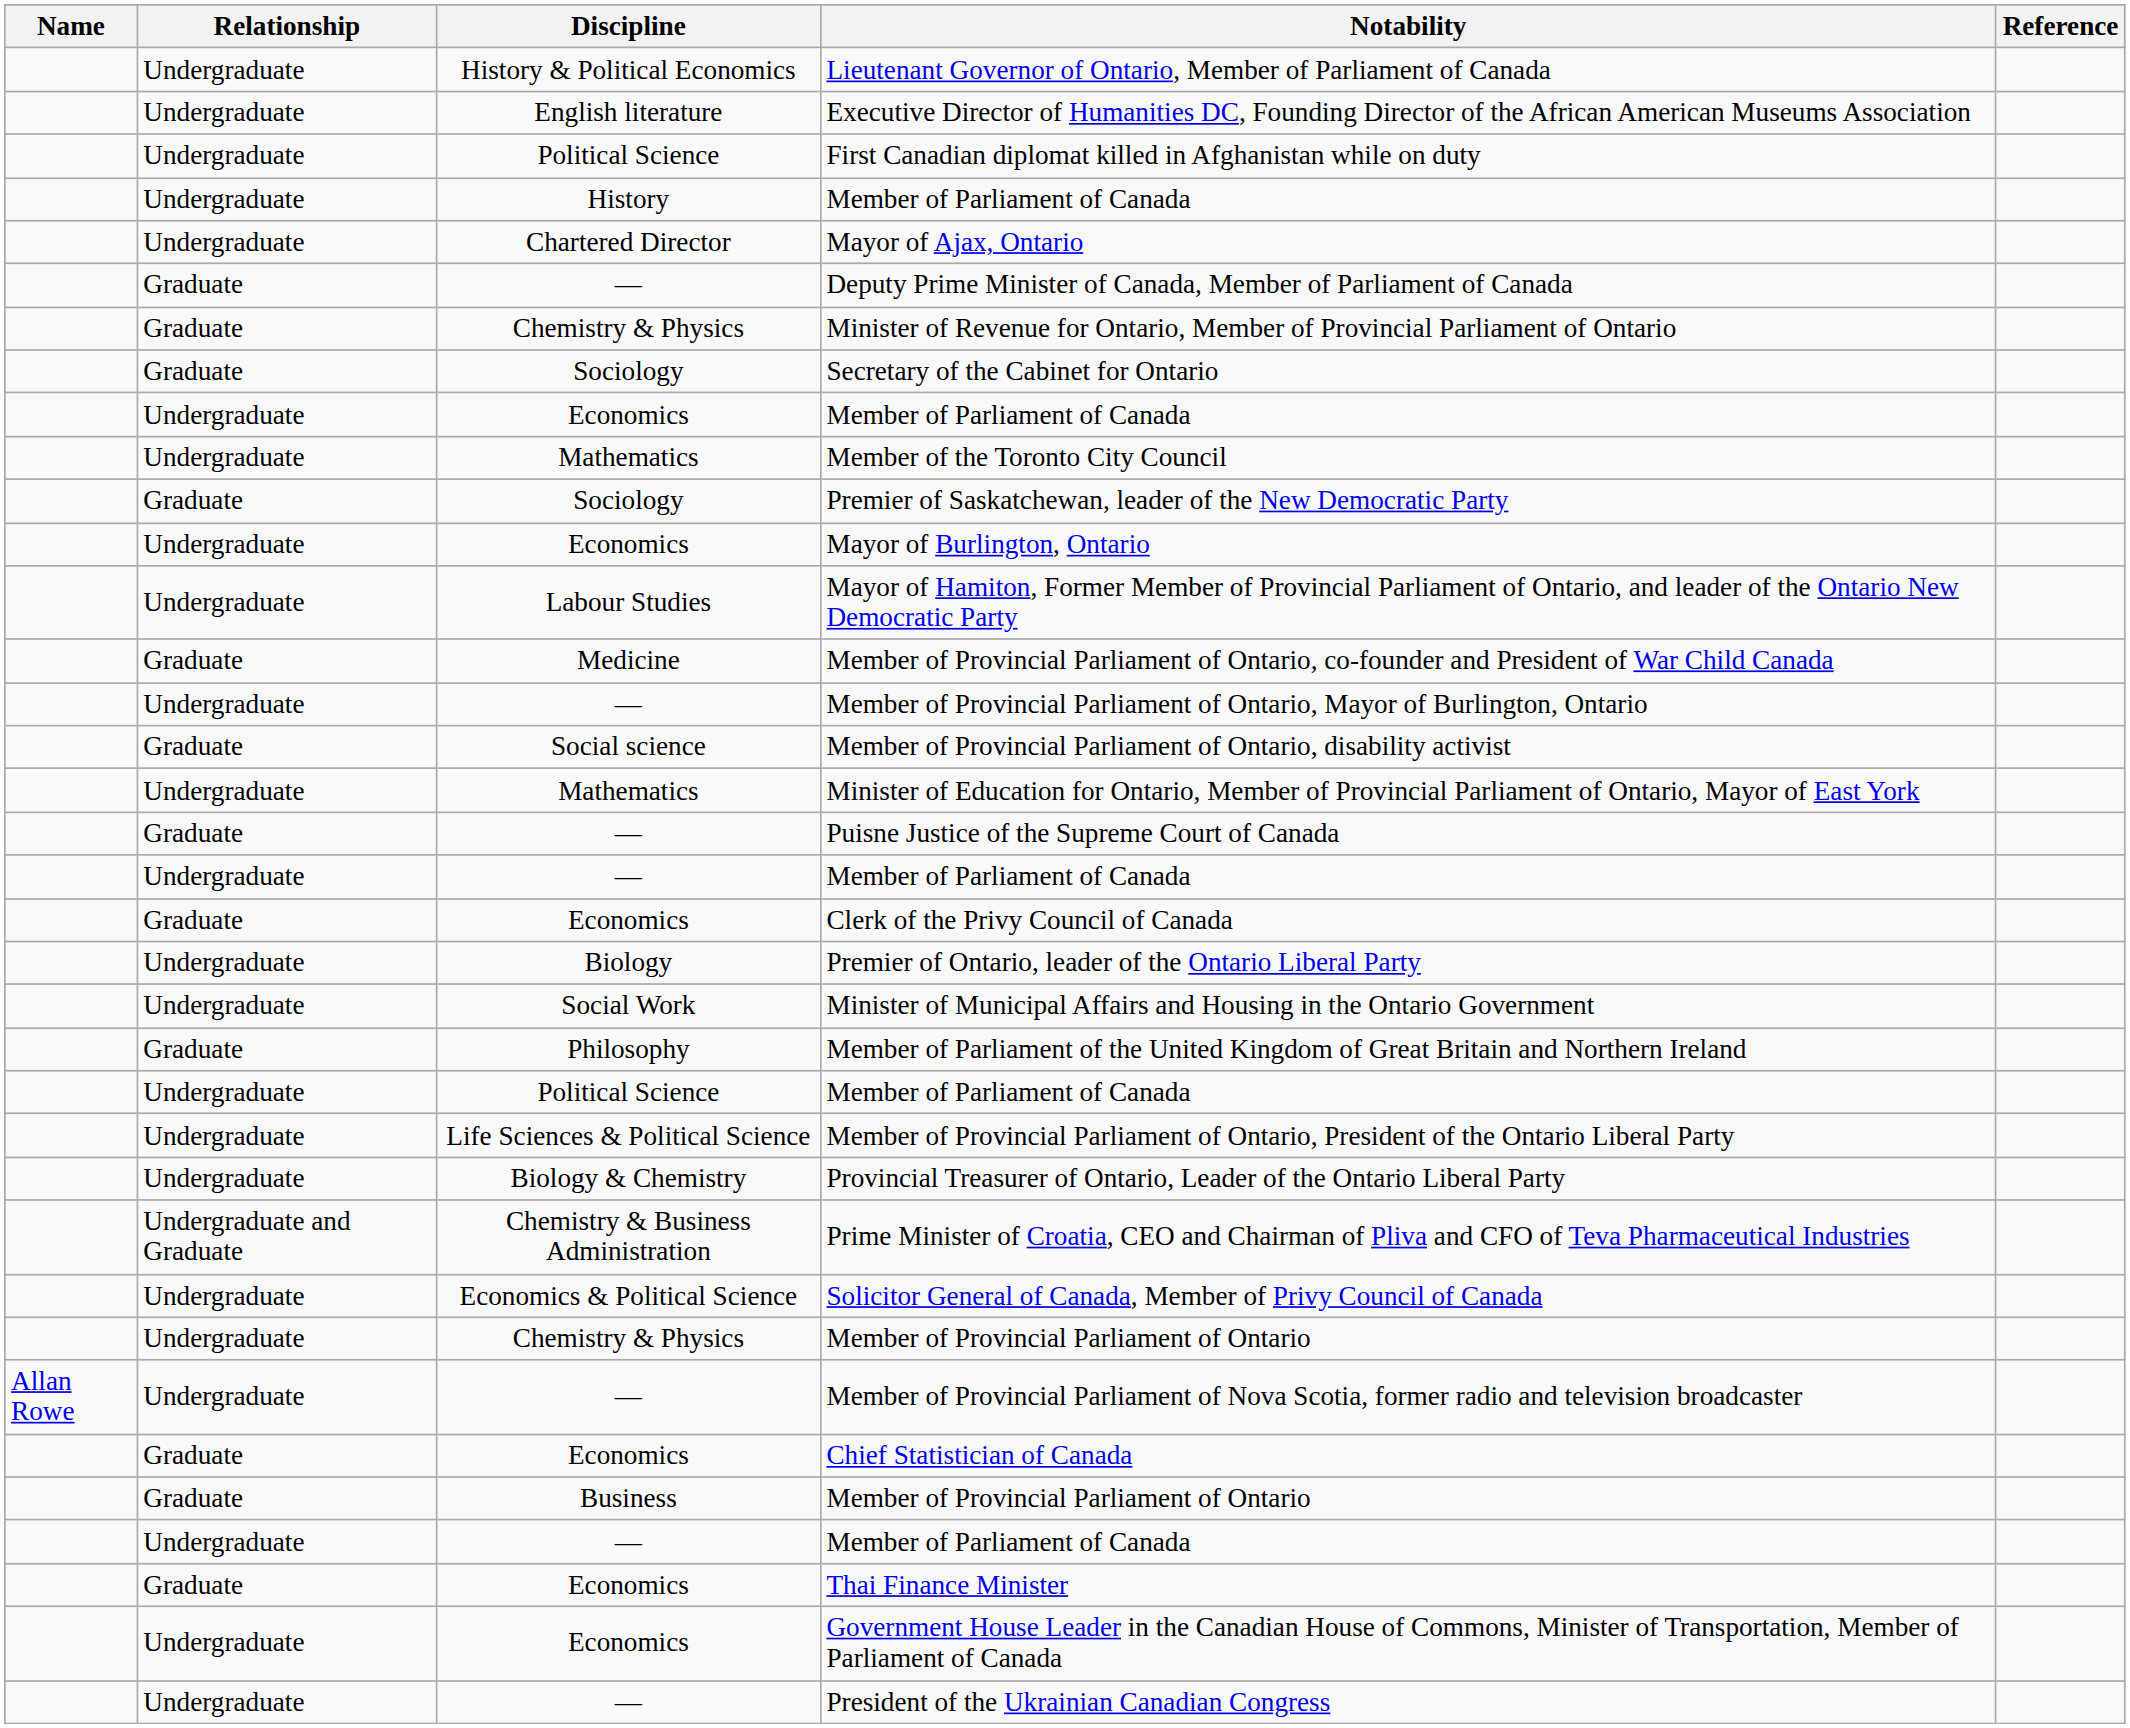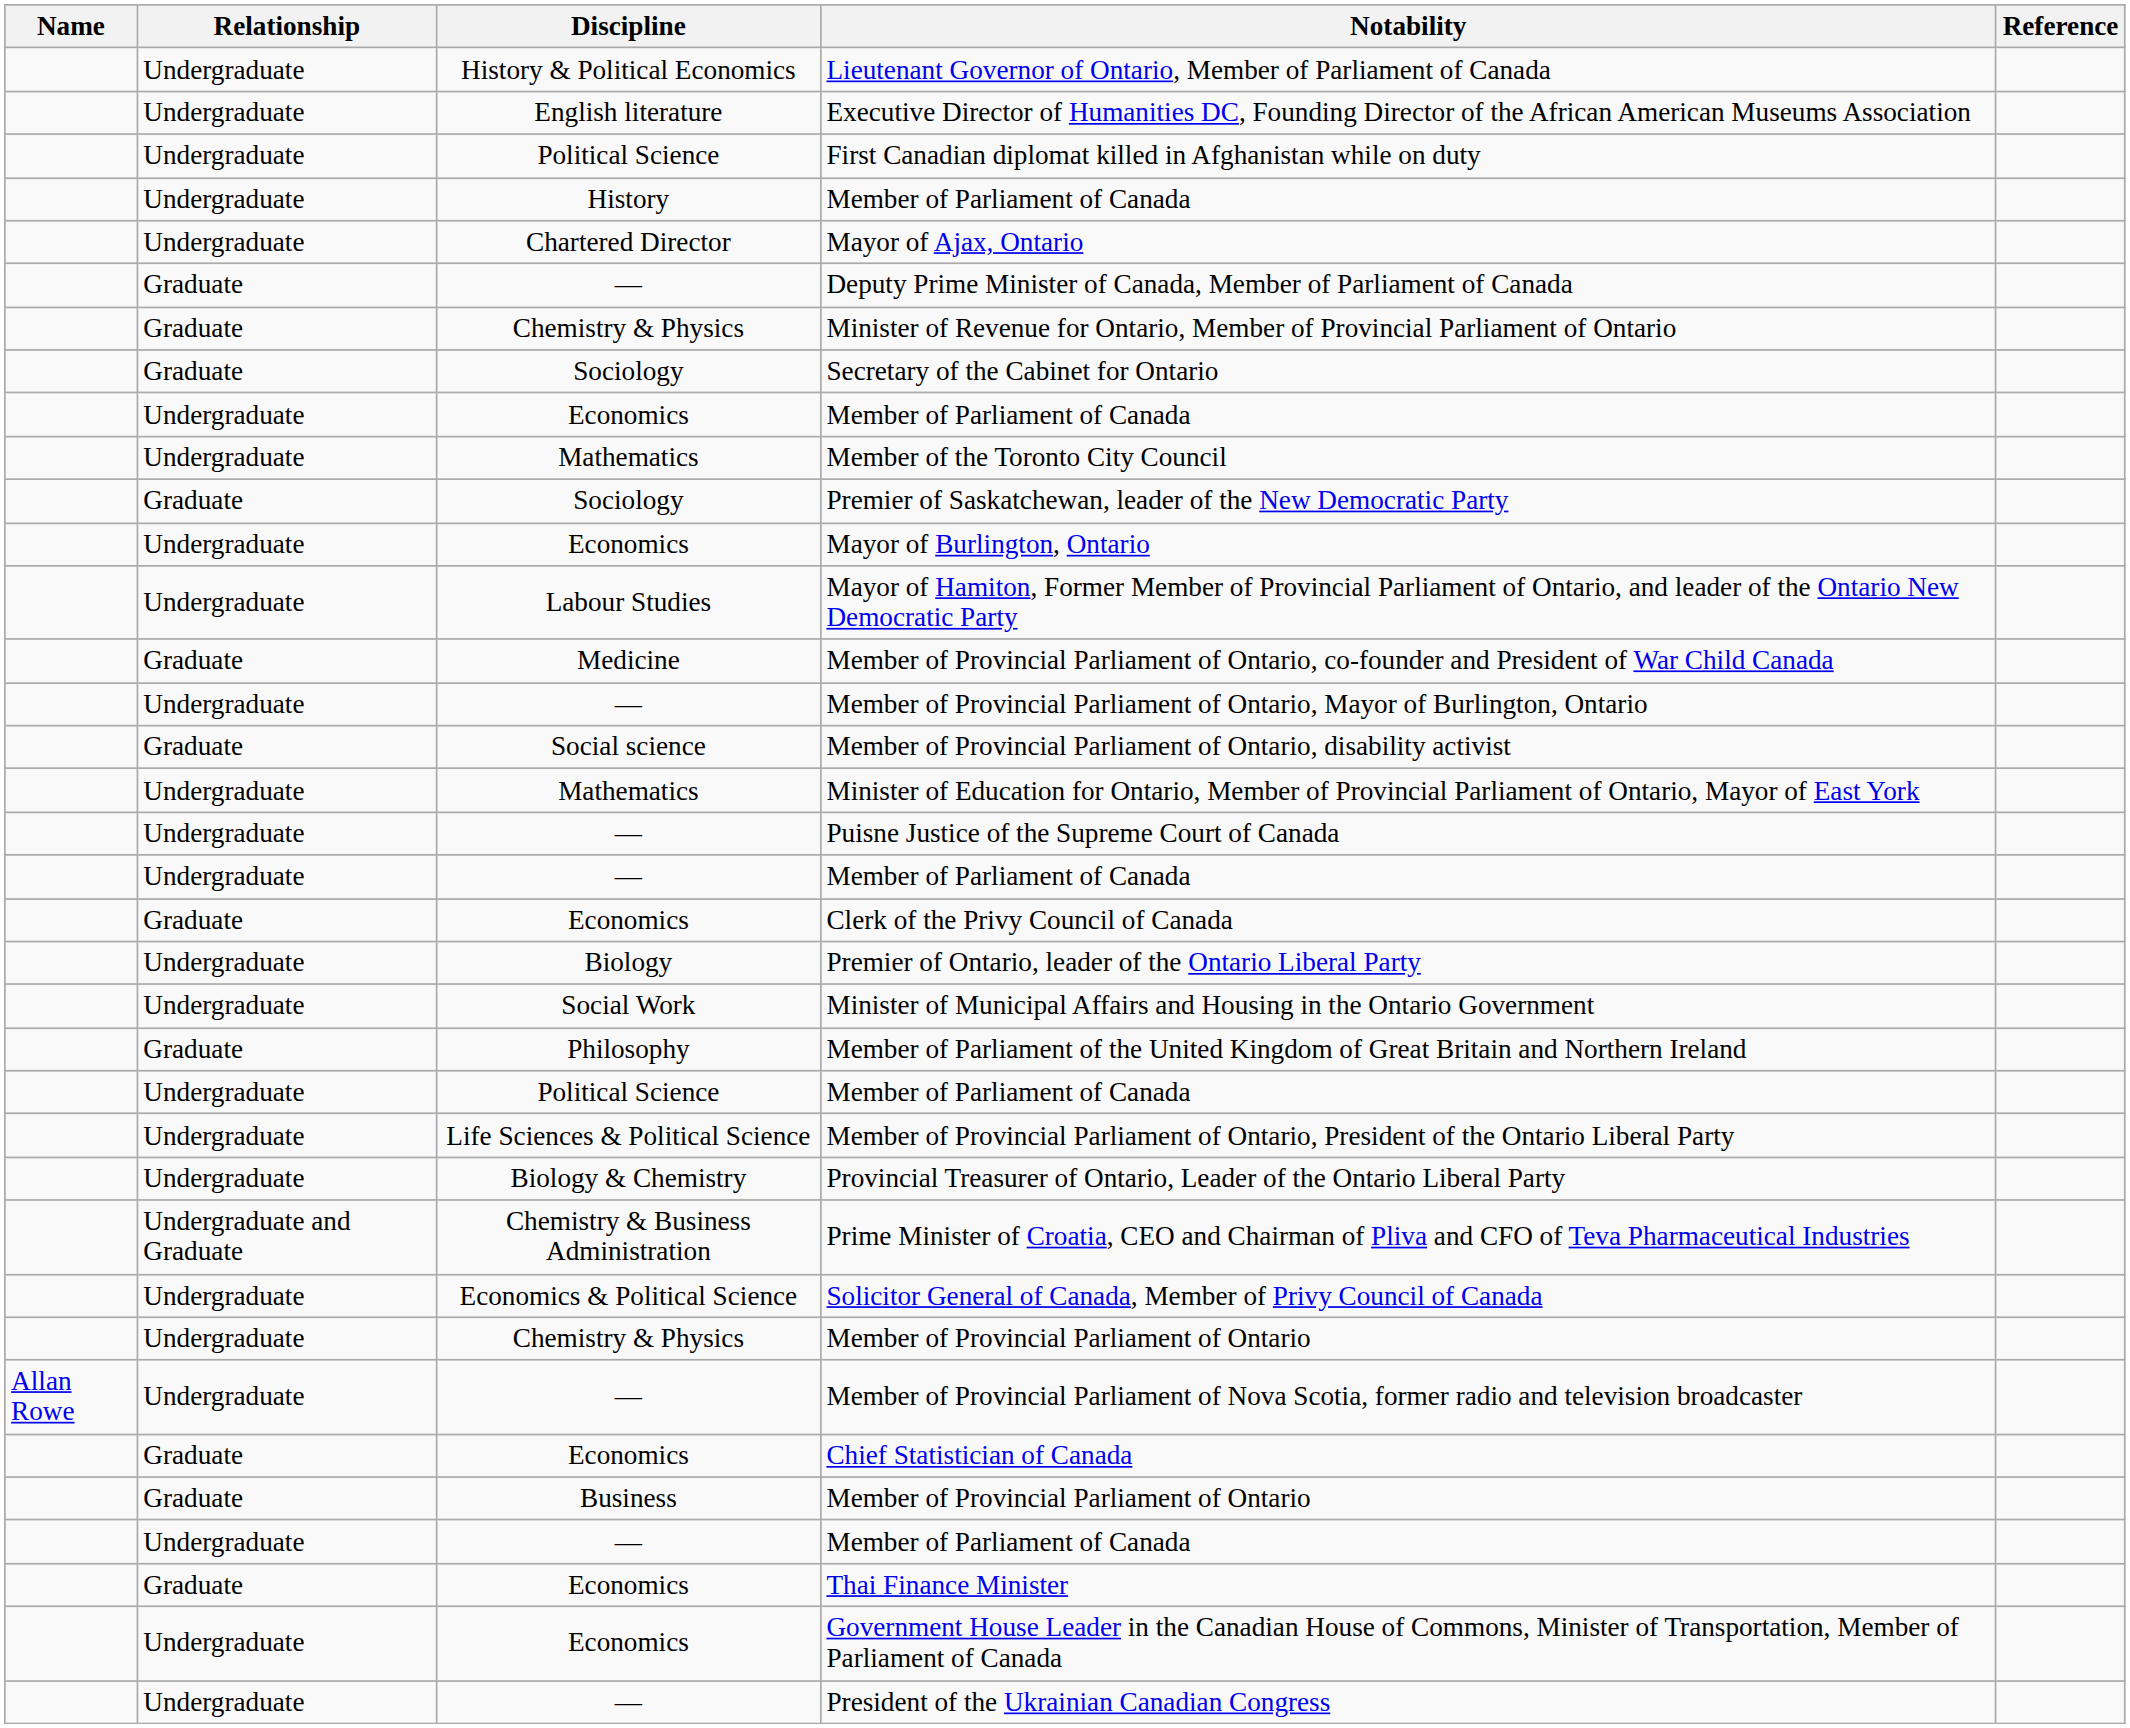 <table class="wikitable sortable" border="1">
 <tr>
 <th>Name</th>
 <th>Relationship</th>
 <th>Discipline</th>
 <th class="unsortable">Notability</th>
 <th class="unsortable">Reference</th>
 </tr>
 <tr>
 <td></td>
 <td>Undergraduate</td>
 <td align="center">History & Political Economics</td>
 <td><a href='#'>Lieutenant Governor of Ontario</a>, Member of Parliament of Canada</td>
 <td align="center"></td>
 </tr>
 <tr>
 <td></td>
 <td>Undergraduate</td>
 <td align="center">English literature</td>
 <td>Executive Director of <a href='#'>Humanities DC</a>, Founding Director of the African American Museums Association</td>
 <td align="center"></td>
 </tr>
 <tr>
 <td></td>
 <td>Undergraduate</td>
 <td align="center">Political Science</td>
 <td>First Canadian diplomat killed in Afghanistan while on duty</td>
 <td align="center"></td>
 </tr>
 <tr>
 <td></td>
 <td>Undergraduate</td>
 <td align="center">History</td>
 <td>Member of Parliament of Canada</td>
 <td align="center"></td>
 </tr>
 <tr>
 <td></td>
 <td>Undergraduate</td>
 <td align="center">Chartered Director</td>
 <td>Mayor of <a href='#'>Ajax, Ontario</a></td>
 <td align="center"></td>
 </tr>
 <tr>
 <td></td>
 <td>Graduate</td>
 <td align="center">—</td>
 <td>Deputy Prime Minister of Canada, Member of Parliament of Canada</td>
 <td align="center"></td>
 </tr>
 <tr>
 <td></td>
 <td>Graduate</td>
 <td align="center">Chemistry & Physics</td>
 <td>Minister of Revenue for Ontario, Member of Provincial Parliament of Ontario</td>
 <td align="center"></td>
 </tr>
 <tr>
 <td></td>
 <td>Graduate</td>
 <td align="center">Sociology</td>
 <td>Secretary of the Cabinet for Ontario</td>
 <td align="center"></td>
 </tr>
 <tr>
 <td></td>
 <td>Undergraduate</td>
 <td align="center">Economics</td>
 <td>Member of Parliament of Canada</td>
 <td align="center"></td>
 </tr>
 <tr>
 <td></td>
 <td>Undergraduate</td>
 <td align="center">Mathematics</td>
 <td>Member of the Toronto City Council</td>
 <td align="center"></td>
 </tr>
 <tr>
 <td></td>
 <td>Graduate</td>
 <td align="center">Sociology</td>
 <td>Premier of Saskatchewan, leader of the <a href='#'>New Democratic Party</a></td>
 <td align="center"></td>
 </tr>
 <tr>
 <td></td>
 <td>Undergraduate</td>
 <td align="center">Economics</td>
 <td>Mayor of <a href='#'>Burlington</a>, <a href='#'>Ontario</a></td>
 <td align="center"></td>
 </tr>
 <tr>
 <td></td>
 <td>Undergraduate</td>
 <td align="center">Labour Studies</td>
 <td>Mayor of <a href='#'>Hamiton</a>, Former Member of Provincial Parliament of Ontario, and leader of the <a href='#'>Ontario New Democratic Party</a></td>
 <td align="center"></td>
 </tr>
 <tr>
 <td></td>
 <td>Graduate</td>
 <td align="center">Medicine</td>
 <td>Member of Provincial Parliament of Ontario, co-founder and President of <a href='#'>War Child Canada</a></td>
 <td align="center"></td>
 </tr>
 <tr>
 <td></td>
 <td>Undergraduate</td>
 <td align="center">—</td>
 <td>Member of Provincial Parliament of Ontario, Mayor of Burlington, Ontario</td>
 <td align="center"></td>
 </tr>
 <tr>
 <td></td>
 <td>Graduate</td>
 <td align="center">Social science</td>
 <td>Member of Provincial Parliament of Ontario, disability activist</td>
 </tr>
 <tr>
 <td></td>
 <td>Undergraduate</td>
 <td align="center">Mathematics</td>
 <td>Minister of Education for Ontario, Member of Provincial Parliament of Ontario, Mayor of <a href='#'>East York</a></td>
 <td align="center"></td>
 </tr>
 <tr>
 <td></td>
-<td>Graduate</td>
+<td>Undergraduate</td>
 <td align="center">—</td>
 <td>Puisne Justice of the Supreme Court of Canada</td>
 <td align="center"></td>
 </tr>
 <tr>
 <td></td>
 <td>Undergraduate</td>
 <td align="center">—</td>
 <td>Member of Parliament of Canada</td>
 <td align="center"></td>
 </tr>
 <tr>
 <td></td>
 <td>Graduate</td>
 <td align="center">Economics</td>
 <td>Clerk of the Privy Council of Canada</td>
 <td align="center"></td>
 </tr>
 <tr>
 <td></td>
 <td>Undergraduate</td>
 <td align="center">Biology</td>
 <td>Premier of Ontario, leader of the <a href='#'>Ontario Liberal Party</a></td>
 <td align="center"></td>
 </tr>
 <tr>
 <td></td>
 <td>Undergraduate</td>
 <td align="center">Social Work</td>
 <td>Minister of Municipal Affairs and Housing in the Ontario Government</td>
 <td align="center"></td>
 </tr>
 <tr>
 <td></td>
 <td>Graduate</td>
 <td align="center">Philosophy</td>
 <td>Member of Parliament of the United Kingdom of Great Britain and Northern Ireland</td>
 <td align="center"></td>
 </tr>
 <tr>
 <td></td>
 <td>Undergraduate</td>
 <td align="center">Political Science</td>
 <td>Member of Parliament of Canada</td>
 <td align="center"></td>
 </tr>
 <tr>
 <td></td>
 <td>Undergraduate</td>
 <td align="center">Life Sciences & Political Science</td>
 <td>Member of Provincial Parliament of Ontario, President of the Ontario Liberal Party</td>
 <td align="center"></td>
 </tr>
 <tr>
 <td></td>
 <td>Undergraduate</td>
 <td align="center">Biology & Chemistry</td>
 <td>Provincial Treasurer of Ontario, Leader of the Ontario Liberal Party</td>
 <td align="center"></td>
 </tr>
 <tr>
 <td></td>
 <td>Undergraduate and Graduate</td>
 <td align="center">Chemistry & Business Administration</td>
 <td>Prime Minister of <a href='#'>Croatia</a>, CEO and Chairman of <a href='#'>Pliva</a> and CFO of <a href='#'>Teva Pharmaceutical Industries</a></td>
 <td align="center"></td>
 </tr>
 <tr>
 <td></td>
 <td>Undergraduate</td>
 <td align="center">Economics & Political Science</td>
 <td><a href='#'>Solicitor General of Canada</a>, Member of <a href='#'>Privy Council of Canada</a></td>
 <td align="center"></td>
 </tr>
 <tr>
 <td></td>
 <td>Undergraduate</td>
 <td align="center">Chemistry & Physics</td>
 <td>Member of Provincial Parliament of Ontario</td>
 <td align="center"></td>
 </tr>
 <tr>
 <td><a href='#'>Allan Rowe</a></td>
 <td>Undergraduate</td>
 <td align="center">—</td>
 <td>Member of Provincial Parliament of Nova Scotia, former radio and television broadcaster</td>
 <td align="center"></td>
 </tr>
 <tr>
 <td></td>
 <td>Graduate</td>
 <td align="center">Economics</td>
 <td><a href='#'>Chief Statistician of Canada</a></td>
 <td align="center"></td>
 </tr>
 <tr>
 <td></td>
 <td>Graduate</td>
 <td align="center">Business</td>
 <td>Member of Provincial Parliament of Ontario</td>
 <td align="center"></td>
 </tr>
 <tr>
 <td></td>
 <td>Undergraduate</td>
 <td align="center">—</td>
 <td>Member of Parliament of Canada</td>
 <td align="center"></td>
 </tr>
 <tr>
 <td></td>
 <td>Graduate</td>
 <td align="center">Economics</td>
 <td><a href='#'>Thai Finance Minister</a></td>
 <td align="center"></td>
 </tr>
 <tr>
 <td></td>
 <td>Undergraduate</td>
 <td align="center">Economics</td>
 <td><a href='#'>Government House Leader</a> in the Canadian House of Commons, Minister of Transportation, Member of Parliament of Canada</td>
 <td align="center"></td>
 </tr>
 <tr>
 <td></td>
 <td>Undergraduate</td>
 <td align="center">—</td>
 <td>President of the <a href='#'>Ukrainian Canadian Congress</a></td>
 <td align="center"></td>
 </tr>
 </table>
